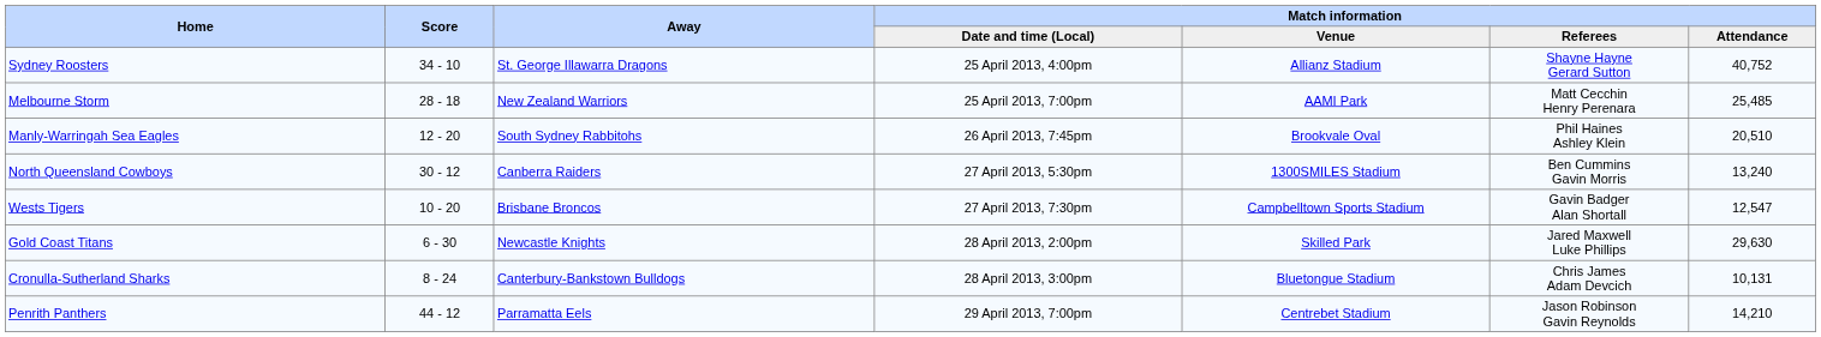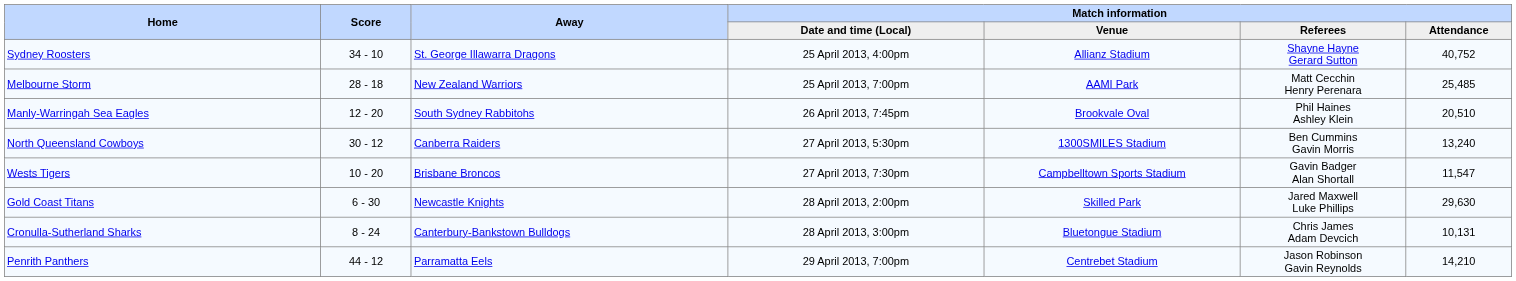 <table border="1" cellpadding="3" cellspacing="0" style="border-collapse:collapse; font-size:90%; width:100%;">
 <tr style="background:#c1d8ff;">
 <th rowspan="2" style="width:21%;">Home</th>
 <th rowspan="2" style="width:6%;">Score</th>
 <th rowspan="2" style="width:21%;">Away</th>
 <th colspan=6>Match information</th>
 </tr>
 <tr style="background:#efefef;">
 <th width=17%>Date and time (Local)</th>
 <th width=17%>Venue</th>
 <th width=11%>Referees</th>
 <th width=7%>Attendance</th>
 </tr>
 <tr style="text-align:center; background:#f5faff;">
 <td align=left> <a href='#'>Sydney Roosters</a></td>
 <td>34 - 10</td>
 <td align=left> <a href='#'>St. George Illawarra Dragons</a></td>
 <td>25 April 2013, 4:00pm</td>
 <td><a href='#'>Allianz Stadium</a></td>
 <td><a href='#'>Shayne Hayne</a><br> <a href='#'>Gerard Sutton</a></td>
 <td>40,752</td>
 </tr>
 <tr style="text-align:center; background:#f5faff;">
 <td align=left> <a href='#'>Melbourne Storm</a></td>
 <td>28 - 18</td>
 <td align=left> <a href='#'>New Zealand Warriors</a></td>
 <td>25 April 2013, 7:00pm</td>
 <td><a href='#'>AAMI Park</a></td>
 <td>Matt Cecchin<br>Henry Perenara</td>
 <td>25,485</td>
 </tr>
 <tr style="text-align:center; background:#f5faff;">
 <td align=left> <a href='#'>Manly-Warringah Sea Eagles</a></td>
 <td>12 - 20</td>
 <td align=left> <a href='#'>South Sydney Rabbitohs</a></td>
 <td>26 April 2013, 7:45pm</td>
 <td><a href='#'>Brookvale Oval</a></td>
 <td>Phil Haines<br>Ashley Klein</td>
 <td>20,510</td>
 </tr>
 <tr style="text-align:center; background:#f5faff;">
 <td align=left> <a href='#'>North Queensland Cowboys</a></td>
 <td>30 - 12</td>
 <td align=left> <a href='#'>Canberra Raiders</a></td>
 <td>27 April 2013, 5:30pm</td>
 <td><a href='#'>1300SMILES Stadium</a></td>
 <td>Ben Cummins<br>Gavin Morris</td>
 <td>13,240</td>
 </tr>
 <tr style="text-align:center; background:#f5faff;">
 <td align=left> <a href='#'>Wests Tigers</a></td>
 <td>10 - 20</td>
 <td align=left> <a href='#'>Brisbane Broncos</a></td>
 <td>27 April 2013, 7:30pm</td>
 <td><a href='#'>Campbelltown Sports Stadium</a></td>
 <td>Gavin Badger<br>Alan Shortall</td>
-<td>12,547</td>
+<td>11,547</td>
 </tr>
 <tr style="text-align:center; background:#f5faff;">
 <td align=left> <a href='#'>Gold Coast Titans</a></td>
 <td>6 - 30</td>
 <td align=left> <a href='#'>Newcastle Knights</a></td>
 <td>28 April 2013, 2:00pm</td>
 <td><a href='#'>Skilled Park</a></td>
 <td>Jared Maxwell<br>Luke Phillips</td>
 <td>29,630</td>
 </tr>
 <tr style="text-align:center; background:#f5faff;">
 <td align=left> <a href='#'>Cronulla-Sutherland Sharks</a></td>
 <td>8 - 24</td>
 <td align=left> <a href='#'>Canterbury-Bankstown Bulldogs</a></td>
 <td>28 April 2013, 3:00pm</td>
 <td><a href='#'>Bluetongue Stadium</a></td>
 <td>Chris James<br>Adam Devcich</td>
 <td>10,131</td>
 </tr>
 <tr style="text-align:center; background:#f5faff;">
 <td align=left> <a href='#'>Penrith Panthers</a></td>
 <td>44 - 12</td>
 <td align=left> <a href='#'>Parramatta Eels</a></td>
 <td>29 April 2013, 7:00pm</td>
 <td><a href='#'>Centrebet Stadium</a></td>
 <td>Jason Robinson<br>Gavin Reynolds</td>
 <td>14,210</td>
 </tr>
 </table>
